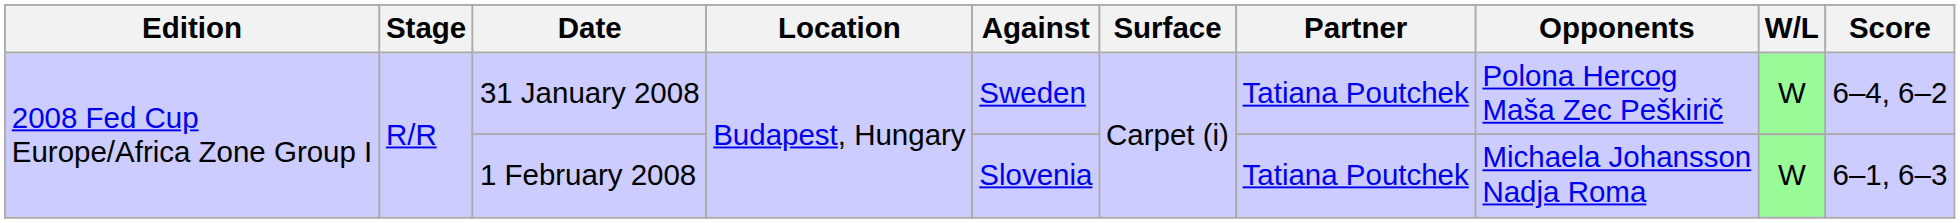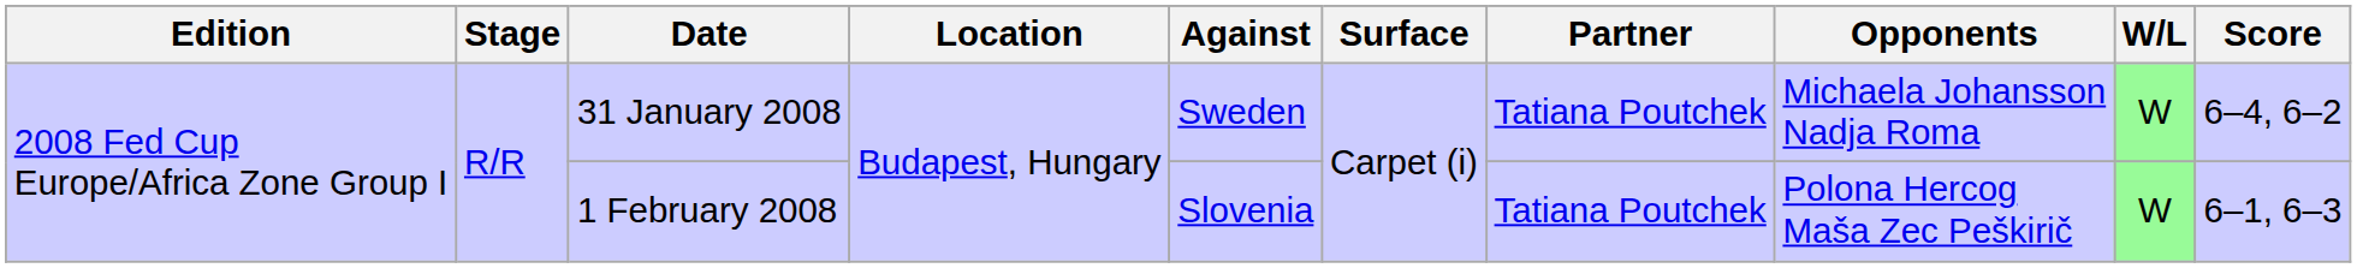 <table class=wikitable style=font-size:97%>
 <tr>
 <th>Edition</th>
 <th>Stage</th>
 <th>Date</th>
 <th>Location</th>
 <th>Against</th>
 <th>Surface</th>
 <th>Partner</th>
 <th>Opponents</th>
 <th>W/L</th>
 <th>Score</th>
 </tr>
 <tr style="background:#ccf;">
 <td rowspan="2"><a href='#'>2008 Fed Cup</a> <br> Europe/Africa Zone Group I</td>
 <td rowspan="2"><a href='#'>R/R</a></td>
 <td>31 January 2008</td>
 <td rowspan="2"><a href='#'>Budapest</a>, Hungary</td>
 <td> <a href='#'>Sweden</a></td>
 <td rowspan="2">Carpet (i)</td>
 <td> <a href='#'>Tatiana Poutchek</a></td>
-<td> <a href='#'>Polona Hercog</a> <br>  <a href='#'>Maša Zec Peškirič</a></td>
+<td> <a href='#'>Michaela Johansson</a> <br>  <a href='#'>Nadja Roma</a></td>
 <td style="text-align:center; background:#98fb98;">W</td>
 <td>6–4, 6–2</td>
 </tr>
 <tr style="background:#ccf;">
 <td>1 February 2008</td>
 <td> <a href='#'>Slovenia</a></td>
 <td> <a href='#'>Tatiana Poutchek</a></td>
-<td> <a href='#'>Michaela Johansson</a> <br>  <a href='#'>Nadja Roma</a></td>
+<td> <a href='#'>Polona Hercog</a> <br>  <a href='#'>Maša Zec Peškirič</a></td>
 <td style="text-align:center; background:#98fb98;">W</td>
 <td>6–1, 6–3</td>
 </tr>
 </table>
